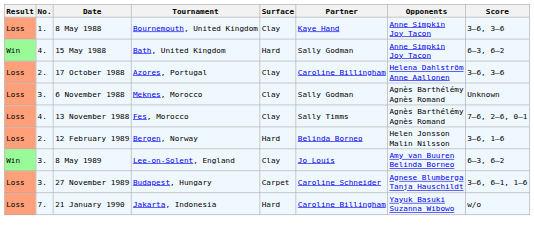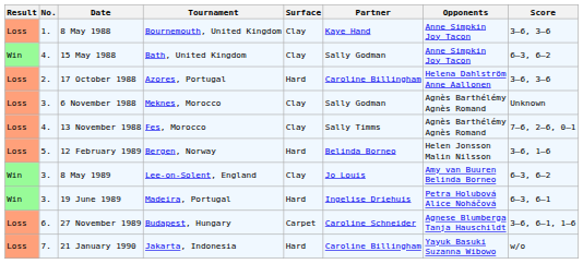 <table class="sortable wikitable" style=font-size:97%>
 <tr>
 <th>Result</th>
 <th>No.</th>
 <th>Date</th>
 <th>Tournament</th>
 <th>Surface</th>
 <th>Partner</th>
 <th>Opponents</th>
 <th>Score</th>
 </tr>
 <tr style="background:#f0f8ff;">
 <td style="background:#ffa07a;">Loss</td>
 <td>1.</td>
 <td>8 May 1988</td>
 <td><a href='#'>Bournemouth</a>, United Kingdom</td>
 <td>Clay</td>
 <td> <a href='#'>Kaye Hand</a></td>
 <td> <a href='#'>Anne Simpkin</a><br>  <a href='#'>Joy Tacon</a></td>
 <td>3–6, 3–6</td>
 </tr>
 <tr style="background:#f0f8ff;">
 <td style="background:#98fb98;">Win</td>
 <td>4.</td>
 <td>15 May 1988</td>
 <td><a href='#'>Bath</a>, United Kingdom</td>
-<td>Hard</td>
+<td>Clay</td>
 <td> Sally Godman</td>
 <td> <a href='#'>Anne Simpkin</a><br>  <a href='#'>Joy Tacon</a></td>
 <td>6–3, 6–2</td>
 </tr>
 <tr style="background:#f0f8ff;">
 <td style="background:#ffa07a;">Loss</td>
 <td>2.</td>
 <td>17 October 1988</td>
 <td><a href='#'>Azores</a>, Portugal</td>
-<td>Clay</td>
+<td>Hard</td>
 <td> <a href='#'>Caroline Billingham</a></td>
 <td> <a href='#'>Helena Dahlström</a> <br>  <a href='#'>Anne Aallonen</a></td>
 <td>3–6, 3–6</td>
 </tr>
 <tr style="background:#f0f8ff;">
 <td style="background:#ffa07a;">Loss</td>
 <td>3.</td>
 <td>6 November 1988</td>
 <td><a href='#'>Meknes</a>, Morocco</td>
 <td>Clay</td>
 <td> Sally Godman</td>
 <td> Agnès Barthélémy<br>  Agnès Romand</td>
 <td>Unknown</td>
 </tr>
 <tr style="background:#f0f8ff;">
 <td style="background:#ffa07a;">Loss</td>
 <td>4.</td>
 <td>13 November 1988</td>
 <td><a href='#'>Fes</a>, Morocco</td>
 <td>Clay</td>
 <td> Sally Timms</td>
 <td> Agnès Barthélémy<br>  Agnès Romand</td>
 <td>7–6, 2–6, 0–1</td>
 </tr>
 <tr style="background:#f0f8ff;">
 <td style="background:#ffa07a;">Loss</td>
-<td>2.</td>
+<td>5.</td>
 <td>12 February 1989</td>
 <td><a href='#'>Bergen</a>, Norway</td>
 <td>Hard</td>
 <td> <a href='#'>Belinda Borneo</a></td>
 <td> Helen Jonsson <br>  Malin Nilsson</td>
 <td>3–6, 1–6</td>
 </tr>
 <tr style="background:#f0f8ff;">
 <td style="background:#98fb98;">Win</td>
 <td>3.</td>
 <td>8 May 1989</td>
 <td><a href='#'>Lee-on-Solent</a>, England</td>
 <td>Clay</td>
 <td> <a href='#'>Jo Louis</a></td>
 <td> <a href='#'>Amy van Buuren</a> <br>  <a href='#'>Belinda Borneo</a></td>
 <td>6–3, 6–2</td>
 </tr>
 <tr style="background:#f0f8ff;">
+<td style="background:#98fb98;">Win</td>
+<td>3.</td>
+<td>19 June 1989</td>
+<td><a href='#'>Madeira</a>, Portugal</td>
+<td>Hard</td>
+<td> <a href='#'>Ingelise Driehuis</a></td>
+<td> <a href='#'>Petra Holubová</a> <br>  <a href='#'>Alice Noháčová</a></td>
+<td>6–3, 6–1</td>
+</tr>
+<tr style="background:#f0f8ff;">
 <td style="background:#ffa07a;">Loss</td>
-<td>3.</td>
+<td>6.</td>
 <td>27 November 1989</td>
 <td><a href='#'>Budapest</a>, Hungary</td>
 <td>Carpet</td>
 <td> <a href='#'>Caroline Schneider</a></td>
 <td> <a href='#'>Agnese Blumberga</a> <br>  <a href='#'>Tanja Hauschildt</a></td>
 <td>3–6, 6–1, 1–6</td>
 </tr>
 <tr style="background:#f0f8ff;">
 <td style="background:#ffa07a;">Loss</td>
 <td>7.</td>
 <td>21 January 1990</td>
 <td><a href='#'>Jakarta</a>, Indonesia</td>
 <td>Hard</td>
 <td> <a href='#'>Caroline Billingham</a></td>
 <td> <a href='#'>Yayuk Basuki</a> <br>  <a href='#'>Suzanna Wibowo</a></td>
 <td>w/o</td>
 </tr>
 </table>
